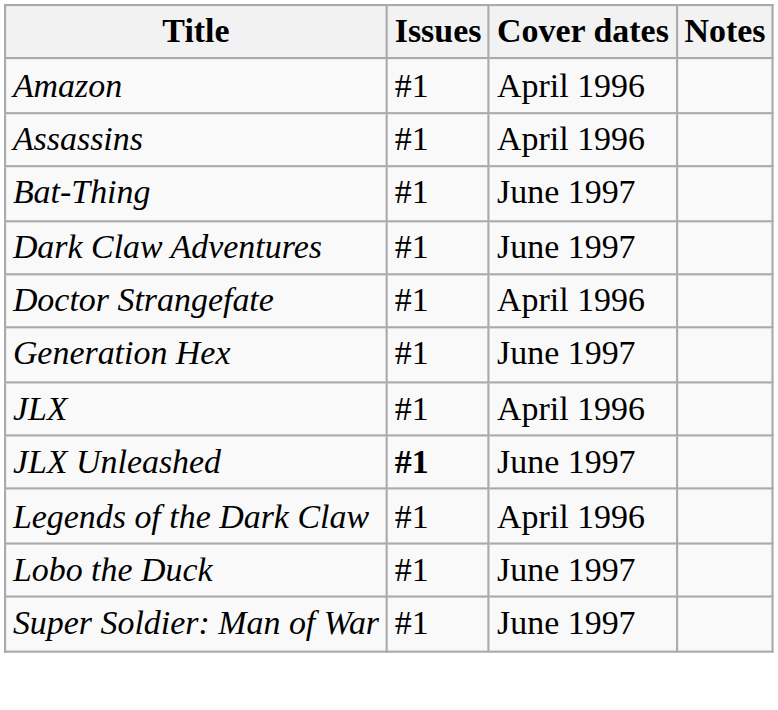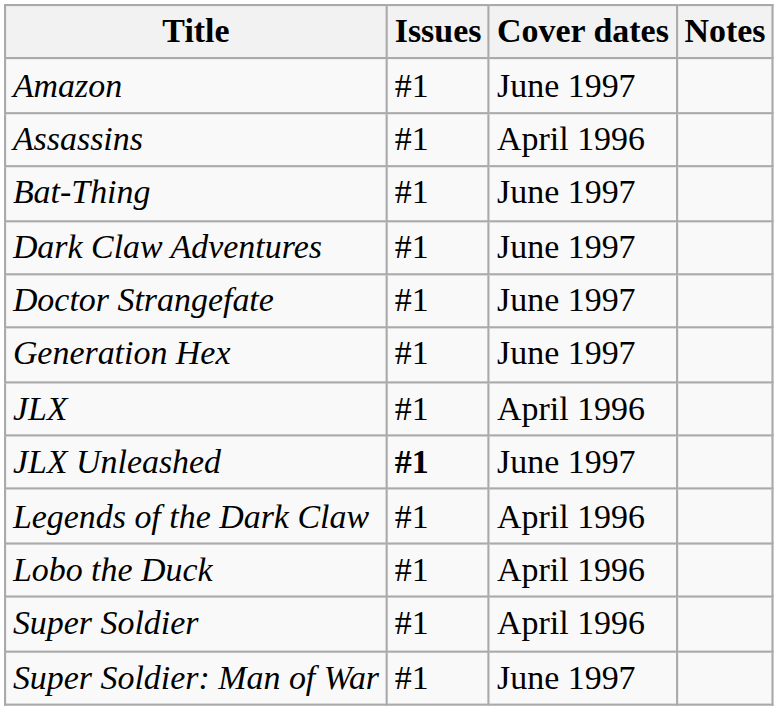 <table class="wikitable">
 <tr>
 <th>Title</th>
 <th>Issues</th>
 <th>Cover dates</th>
 <th>Notes</th>
 </tr>
 <tr>
 <td><em>Amazon</em></td>
 <td>#1</td>
-<td>April 1996</td>
+<td>June 1997</td>
 <td></td>
 </tr>
 <tr>
 <td><em>Assassins</em></td>
 <td>#1</td>
 <td>April 1996</td>
 <td></td>
 </tr>
 <tr>
 <td><em>Bat-Thing</em></td>
 <td>#1</td>
 <td>June 1997</td>
 <td></td>
 </tr>
 <tr>
 <td><em>Dark Claw Adventures</em></td>
 <td>#1</td>
 <td>June 1997</td>
 <td></td>
 </tr>
 <tr>
 <td><em>Doctor Strangefate</em></td>
 <td>#1</td>
-<td>April 1996</td>
+<td>June 1997</td>
 <td></td>
 </tr>
 <tr>
 <td><em>Generation Hex</em></td>
 <td>#1</td>
 <td>June 1997</td>
 <td></td>
 </tr>
 <tr>
 <td><em>JLX</em></td>
 <td>#1</td>
 <td>April 1996</td>
 <td></td>
 </tr>
 <tr>
 <td><em>JLX Unleashed</em></td>
 <td><strong>#1</strong></td>
 <td>June 1997</td>
 <td></td>
 </tr>
 <tr>
 <td><em>Legends of the Dark Claw</em></td>
 <td>#1</td>
 <td>April 1996</td>
 <td></td>
 </tr>
 <tr>
 <td><em>Lobo the Duck</em></td>
 <td>#1</td>
-<td>June 1997</td>
+<td>April 1996</td>
+<td></td>
+</tr>
+<tr>
+<td><em>Super Soldier</em></td>
+<td>#1</td>
+<td>April 1996</td>
 <td></td>
 </tr>
 <tr>
 <td><em>Super Soldier: Man of War</em></td>
 <td>#1</td>
 <td>June 1997</td>
 <td></td>
 </tr>
 </table>
